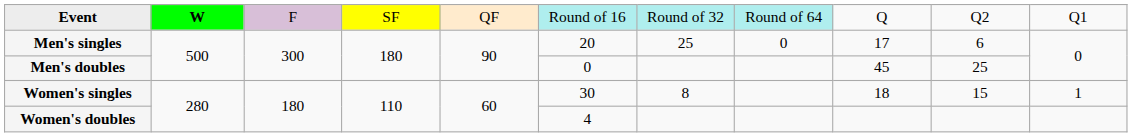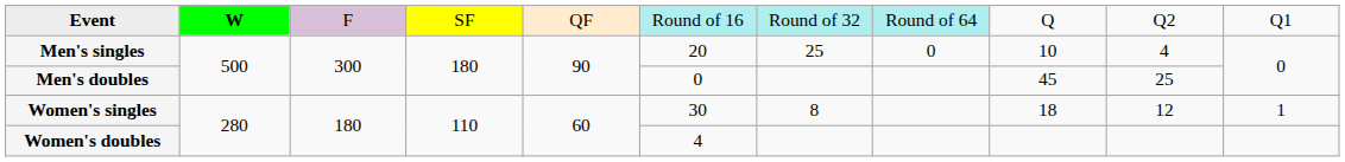 <table class=wikitable style=font-size:90%;text-align:center>
 <tr>
 <td style="width:130px; background:#ededed;"><strong>Event</strong></td>
 <td style="width:80px; background:lime;"><strong>W</strong></td>
 <td style="width:85px; background:thistle;">F</td>
 <td style="width:85px; background:#ff0;">SF</td>
 <td style="width:85px; background:#ffebcd;">QF</td>
 <td style="width:85px; background:#afeeee;">Round of 16</td>
 <td style="width:85px; background:#afeeee;">Round of 32</td>
 <td style="width:85px; background:#afeeee;">Round of 64</td>
 <td width=85>Q</td>
 <td width=85>Q2</td>
 <td width=85>Q1</td>
 </tr>
 <tr>
 <th style="background:#f5f5f5;">Men's singles</th>
 <td rowspan=2>500</td>
 <td rowspan=2>300</td>
 <td rowspan=2>180</td>
 <td rowspan=2>90</td>
 <td>20</td>
 <td>25</td>
 <td>0</td>
-<td>17</td>
-<td>6</td>
+<td>10</td>
+<td>4</td>
 <td rowspan=2>0</td>
 </tr>
 <tr>
 <th style="background:#f5f5f5;">Men's doubles</th>
 <td>0</td>
 <td></td>
 <td></td>
 <td>45</td>
 <td>25</td>
 </tr>
 <tr>
 <th style="background:#f5f5f5;">Women's singles</th>
 <td rowspan=2>280</td>
 <td rowspan=2>180</td>
 <td rowspan=2>110</td>
 <td rowspan=2>60</td>
 <td>30</td>
 <td>8</td>
 <td></td>
 <td>18</td>
-<td>15</td>
+<td>12</td>
 <td>1</td>
 </tr>
 <tr>
 <th style="background:#f5f5f5;">Women's doubles</th>
 <td>4</td>
 <td></td>
 <td></td>
 <td></td>
 <td></td>
 <td></td>
 </tr>
 </table>
